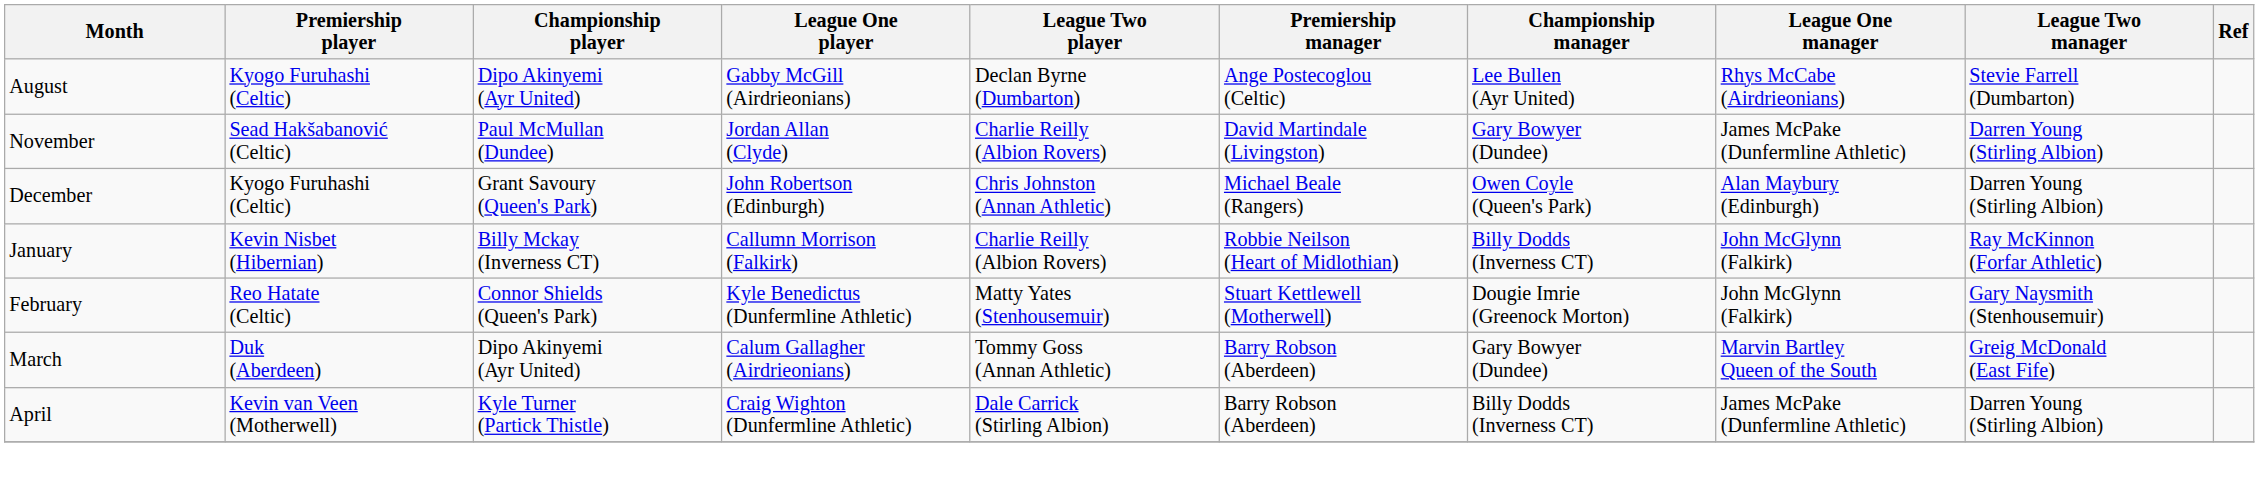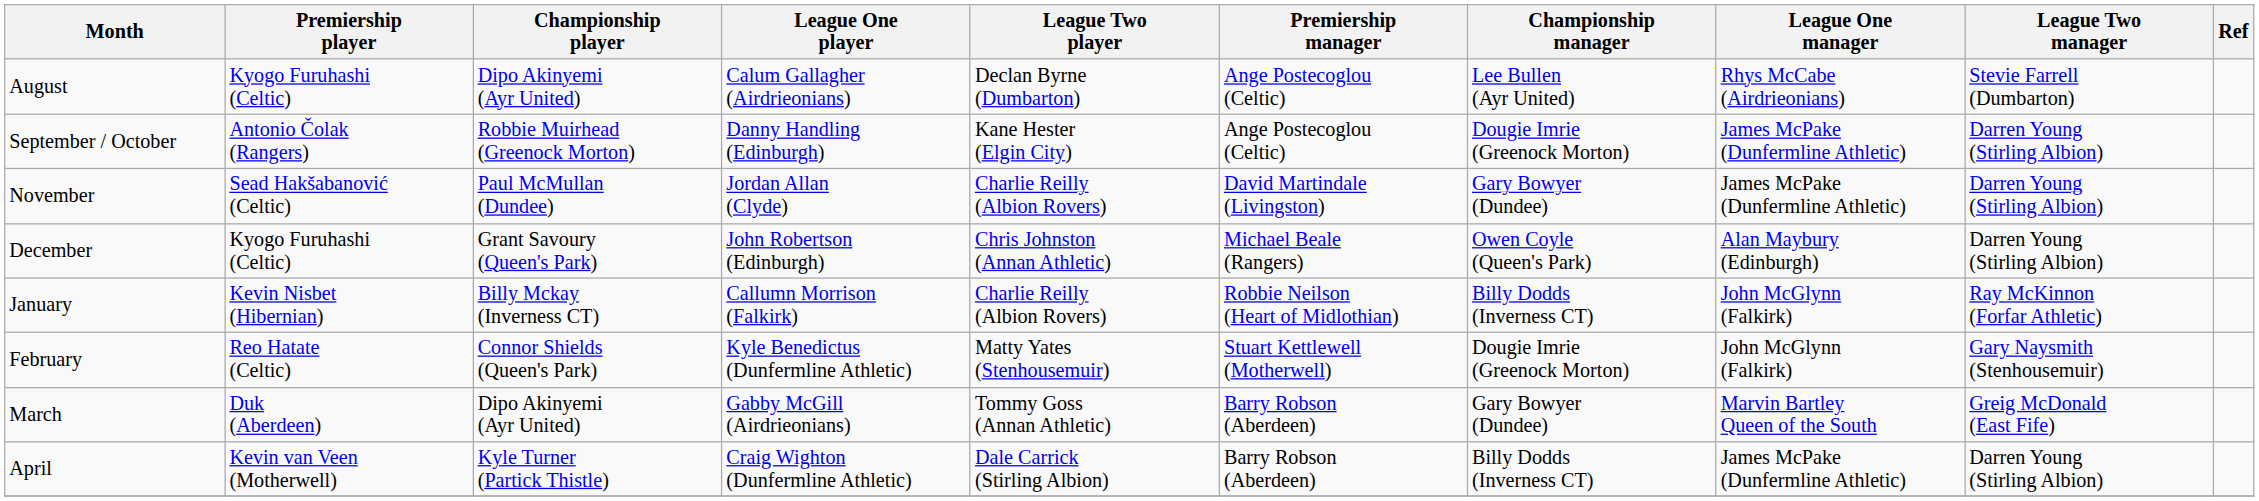 <table class="wikitable" style="width: 90%">
 <tr>
 <th style="width: 10%">Month</th>
 <th style="width: 11.25%">Premiership<br>player</th>
 <th style="width: 11.25%">Championship<br>player</th>
 <th style="width: 11.25%">League One<br>player</th>
 <th style="width: 11.25%">League Two<br>player</th>
 <th style="width: 11.25%">Premiership<br>manager</th>
 <th style="width: 11.25%">Championship<br>manager</th>
 <th style="width: 11.25%">League One<br>manager</th>
 <th style="width: 11.25%">League Two<br>manager</th>
 <th style="width: 11.25%">Ref</th>
 </tr>
 <tr>
 <td>August</td>
 <td><a href='#'>Kyogo Furuhashi</a><br>(<a href='#'>Celtic</a>)</td>
 <td><a href='#'>Dipo Akinyemi</a><br>(<a href='#'>Ayr United</a>)</td>
-<td><a href='#'>Gabby McGill</a><br>(Airdrieonians)</td>
+<td><a href='#'>Calum Gallagher</a><br>(<a href='#'>Airdrieonians</a>)</td>
 <td>Declan Byrne<br>(<a href='#'>Dumbarton</a>)</td>
 <td><a href='#'>Ange Postecoglou</a><br>(Celtic)</td>
 <td><a href='#'>Lee Bullen</a><br>(Ayr United)</td>
 <td><a href='#'>Rhys McCabe</a><br>(<a href='#'>Airdrieonians</a>)</td>
 <td><a href='#'>Stevie Farrell</a><br>(Dumbarton)</td>
+<td><br></td>
+</tr>
+<tr>
+<td>September / October</td>
+<td><a href='#'>Antonio Čolak</a><br>(<a href='#'>Rangers</a>)</td>
+<td><a href='#'>Robbie Muirhead</a><br>(<a href='#'>Greenock Morton</a>)</td>
+<td><a href='#'>Danny Handling</a><br>(<a href='#'>Edinburgh</a>)</td>
+<td>Kane Hester<br>(<a href='#'>Elgin City</a>)</td>
+<td>Ange Postecoglou<br>(Celtic)</td>
+<td><a href='#'>Dougie Imrie</a><br>(Greenock Morton)</td>
+<td><a href='#'>James McPake</a><br>(<a href='#'>Dunfermline Athletic</a>)</td>
+<td><a href='#'>Darren Young</a><br>(<a href='#'>Stirling Albion</a>)</td>
 <td><br></td>
 </tr>
 <tr>
 <td>November</td>
 <td><a href='#'>Sead Hakšabanović</a><br>(Celtic)</td>
 <td><a href='#'>Paul McMullan</a><br>(<a href='#'>Dundee</a>)</td>
 <td><a href='#'>Jordan Allan</a><br>(<a href='#'>Clyde</a>)</td>
 <td><a href='#'>Charlie Reilly</a><br>(<a href='#'>Albion Rovers</a>)</td>
 <td><a href='#'>David Martindale</a><br>(<a href='#'>Livingston</a>)</td>
 <td><a href='#'>Gary Bowyer</a><br>(Dundee)</td>
 <td>James McPake<br>(Dunfermline Athletic)</td>
 <td><a href='#'>Darren Young</a><br>(<a href='#'>Stirling Albion</a>)</td>
 <td><br></td>
 </tr>
 <tr>
 <td>December</td>
 <td>Kyogo Furuhashi<br>(Celtic)</td>
 <td>Grant Savoury<br>(<a href='#'>Queen's Park</a>)</td>
 <td><a href='#'>John Robertson</a><br>(Edinburgh)</td>
 <td><a href='#'>Chris Johnston</a><br>(<a href='#'>Annan Athletic</a>)</td>
 <td><a href='#'>Michael Beale</a><br>(Rangers)</td>
 <td><a href='#'>Owen Coyle</a><br>(Queen's Park)</td>
 <td><a href='#'>Alan Maybury</a><br>(Edinburgh)</td>
 <td>Darren Young<br>(Stirling Albion)</td>
 <td><br></td>
 </tr>
 <tr>
 <td>January</td>
 <td><a href='#'>Kevin Nisbet</a><br>(<a href='#'>Hibernian</a>)</td>
 <td><a href='#'>Billy Mckay</a><br>(Inverness CT)</td>
 <td><a href='#'>Callumn Morrison</a><br>(<a href='#'>Falkirk</a>)</td>
 <td><a href='#'>Charlie Reilly</a><br>(Albion Rovers)</td>
 <td><a href='#'>Robbie Neilson</a><br>(<a href='#'>Heart of Midlothian</a>)</td>
 <td><a href='#'>Billy Dodds</a><br>(Inverness CT)</td>
 <td><a href='#'>John McGlynn</a><br>(Falkirk)</td>
 <td><a href='#'>Ray McKinnon</a><br>(<a href='#'>Forfar Athletic</a>)</td>
 <td><br></td>
 </tr>
 <tr>
 <td>February</td>
 <td><a href='#'>Reo Hatate</a><br>(Celtic)</td>
 <td><a href='#'>Connor Shields</a><br>(Queen's Park)</td>
 <td><a href='#'>Kyle Benedictus</a><br>(Dunfermline Athletic)</td>
 <td>Matty Yates<br>(<a href='#'>Stenhousemuir</a>)</td>
 <td><a href='#'>Stuart Kettlewell</a><br>(<a href='#'>Motherwell</a>)</td>
 <td>Dougie Imrie<br>(Greenock Morton)</td>
 <td>John McGlynn<br>(Falkirk)</td>
 <td><a href='#'>Gary Naysmith</a><br>(Stenhousemuir)</td>
 <td></td>
 </tr>
 <tr>
 <td>March</td>
 <td><a href='#'>Duk</a><br>(<a href='#'>Aberdeen</a>)</td>
 <td>Dipo Akinyemi<br>(Ayr United)</td>
-<td><a href='#'>Calum Gallagher</a><br>(<a href='#'>Airdrieonians</a>)</td>
+<td><a href='#'>Gabby McGill</a><br>(Airdrieonians)</td>
 <td>Tommy Goss<br>(Annan Athletic)</td>
 <td><a href='#'>Barry Robson</a><br>(Aberdeen)</td>
 <td>Gary Bowyer<br>(Dundee)</td>
 <td><a href='#'>Marvin Bartley</a><br><a href='#'>Queen of the South</a></td>
 <td><a href='#'>Greig McDonald</a><br>(<a href='#'>East Fife</a>)</td>
 <td></td>
 </tr>
 <tr>
 <td>April</td>
 <td><a href='#'>Kevin van Veen</a><br>(Motherwell)</td>
 <td><a href='#'>Kyle Turner</a><br>(<a href='#'>Partick Thistle</a>)</td>
 <td><a href='#'>Craig Wighton</a><br>(Dunfermline Athletic)</td>
 <td><a href='#'>Dale Carrick</a><br>(Stirling Albion)</td>
 <td>Barry Robson<br>(Aberdeen)</td>
 <td>Billy Dodds<br>(Inverness CT)</td>
 <td>James McPake<br>(Dunfermline Athletic)</td>
 <td>Darren Young<br>(Stirling Albion)</td>
 <td></td>
 </tr>
 <tr>
 </tr>
 </table>
